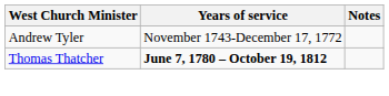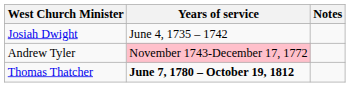 <table class="wikitable" style="float: right; margin-left: 1em; ">
 <tr>
 <th>West Church Minister</th>
 <th>Years of service</th>
 <th>Notes</th>
 </tr>
 <tr>
+<td><a href='#'>Josiah Dwight</a></td>
+<td>June 4, 1735 – 1742</td>
+<td></td>
+</tr>
+<tr>
 <td>Andrew Tyler</td>
-<td>November 1743-December 17, 1772</td>
+<td style="background: pink;">November 1743-December 17, 1772</td>
 <td></td>
 </tr>
 <tr>
 <td><a href='#'>Thomas Thatcher</a></td>
 <td><strong>June 7, 1780 – October 19, 1812</strong></td>
 <td></td>
 </tr>
 </table>
